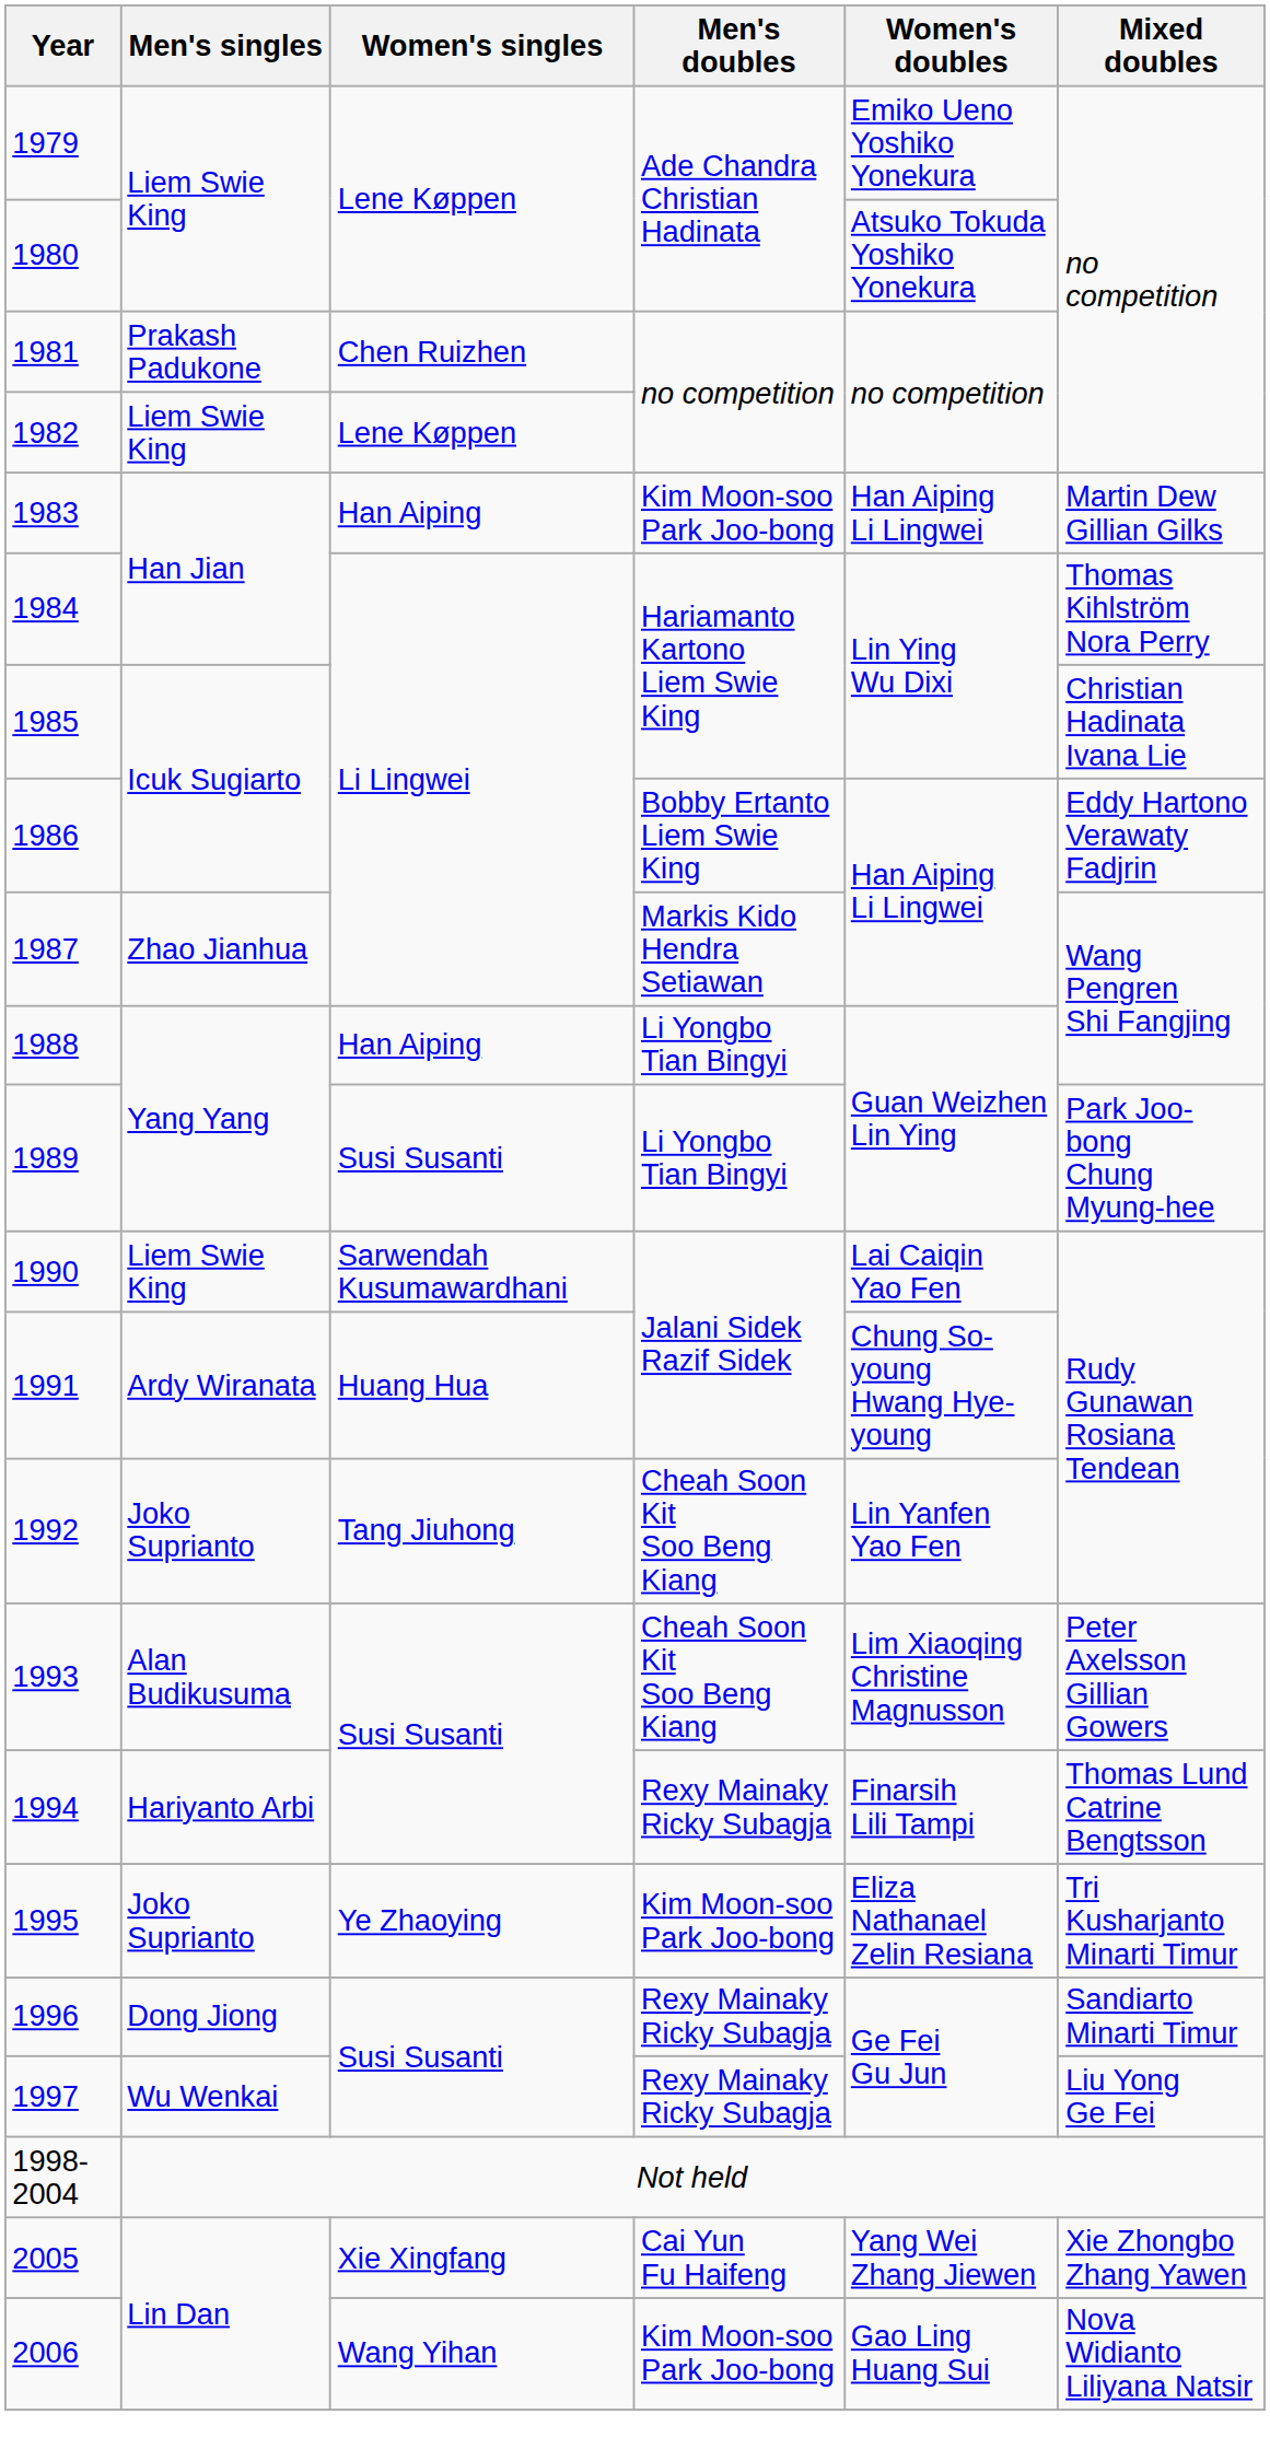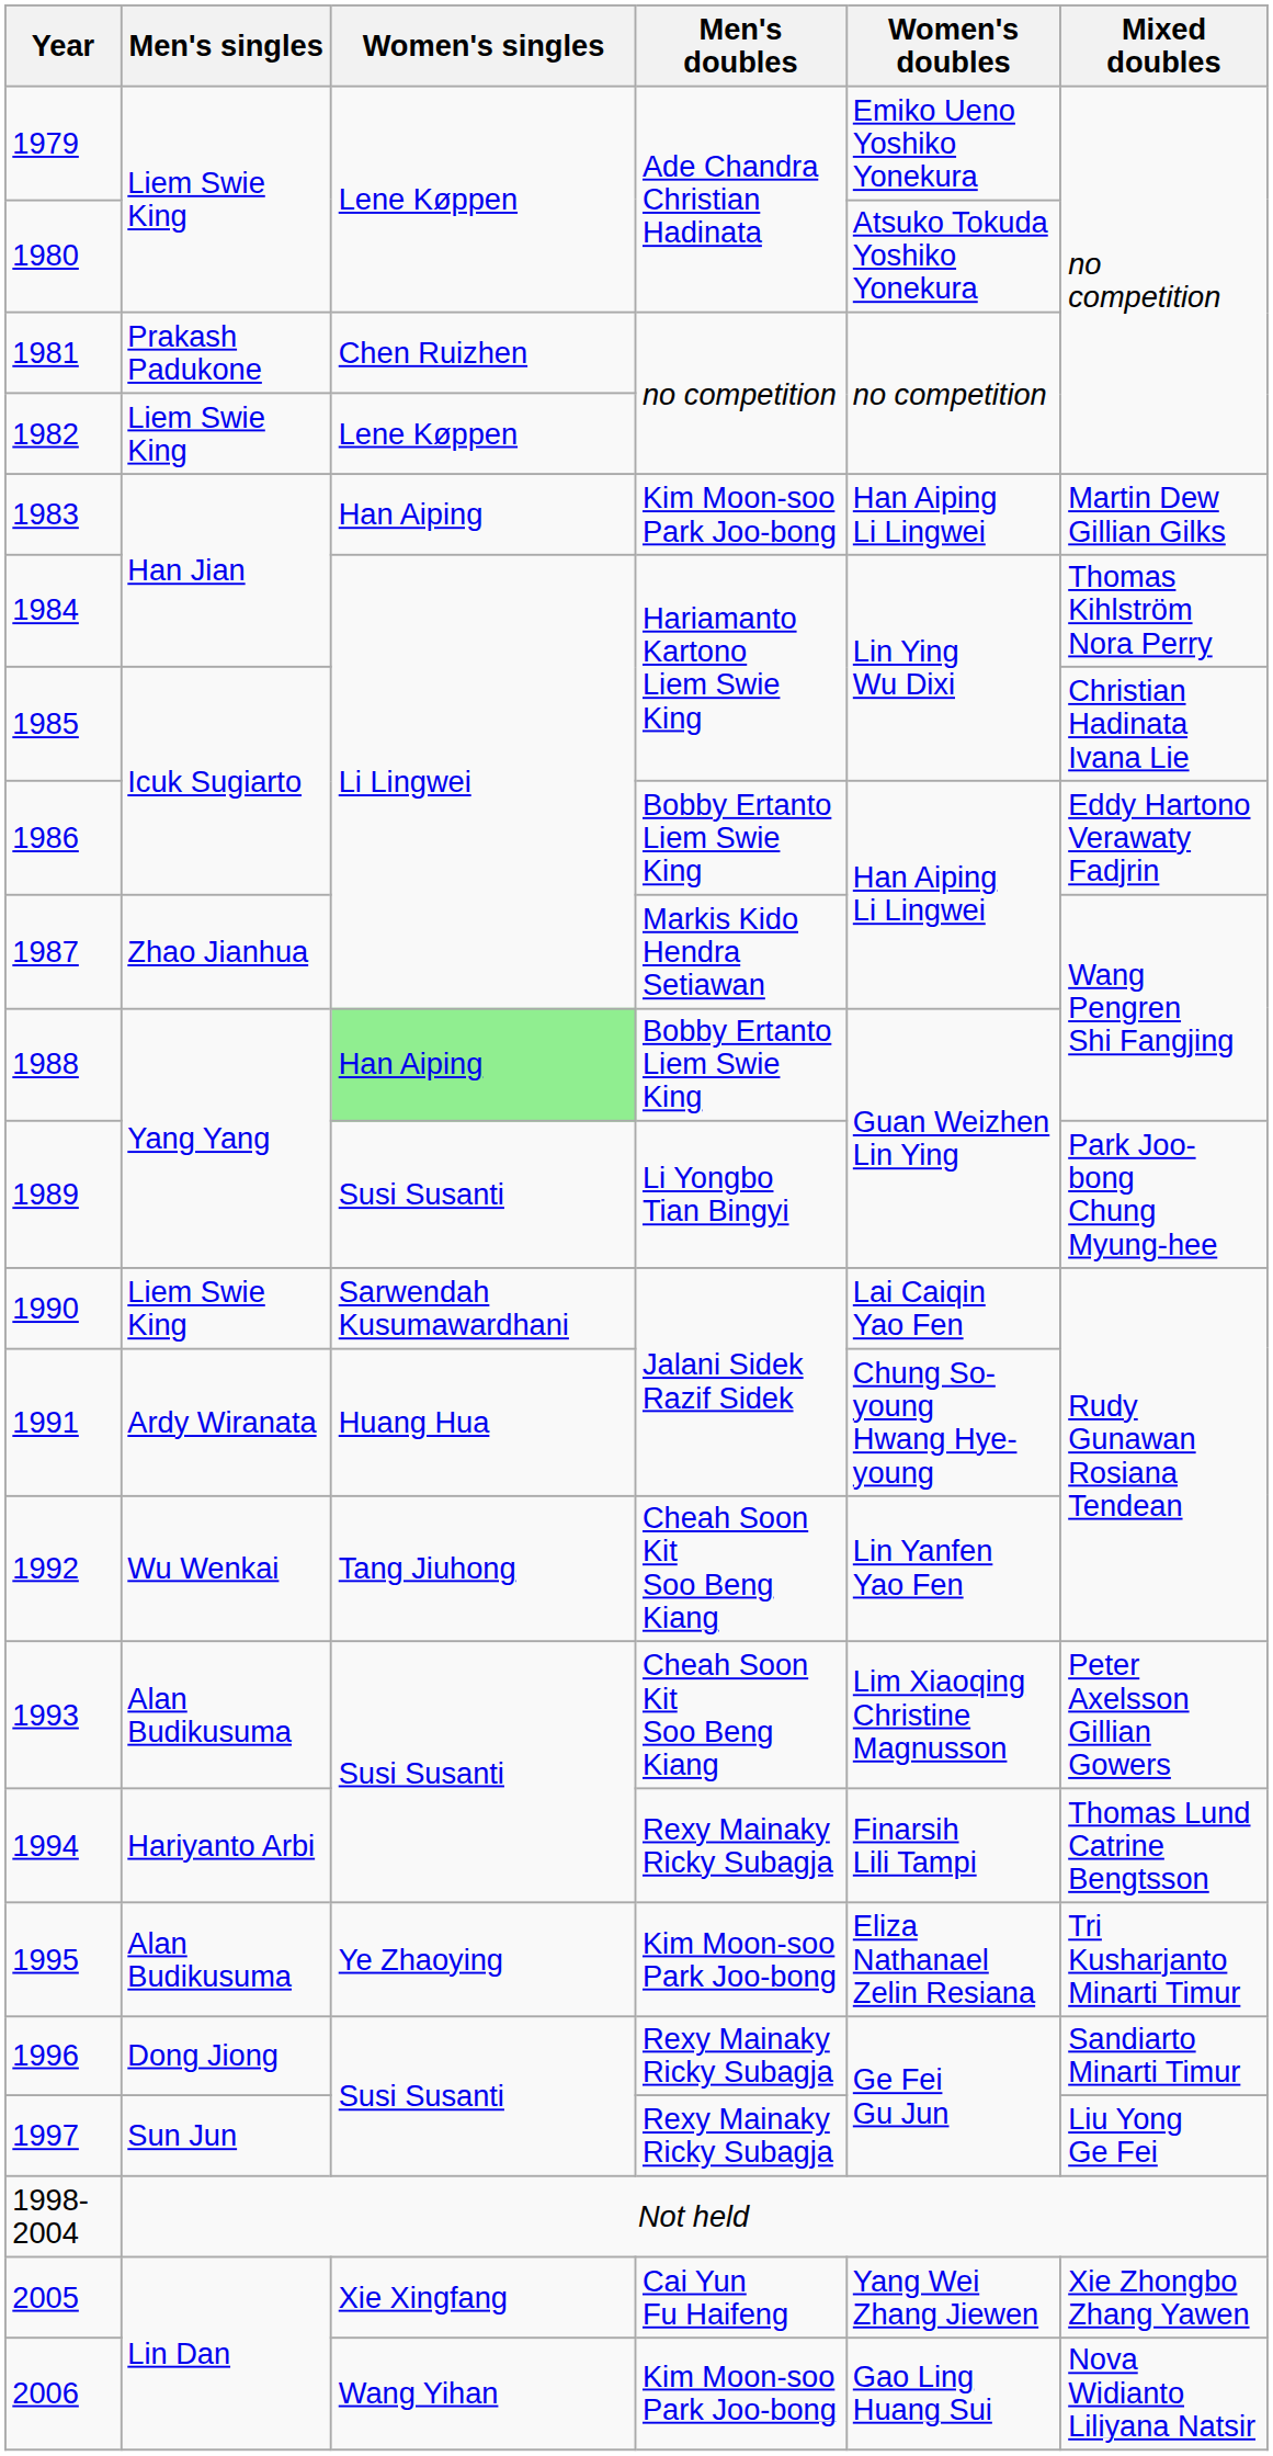 <table class=wikitable style="font-size:90%;">
 <tr>
 <th>Year</th>
 <th>Men's singles</th>
 <th>Women's singles</th>
 <th>Men's doubles</th>
 <th>Women's doubles</th>
 <th>Mixed doubles</th>
 </tr>
 <tr>
 <td><a href='#'>1979</a></td>
 <td rowspan=2> <a href='#'>Liem Swie King</a></td>
 <td rowspan=2> <a href='#'>Lene Køppen</a></td>
 <td rowspan=2> <a href='#'>Ade Chandra</a><br> <a href='#'>Christian Hadinata</a></td>
 <td> <a href='#'>Emiko Ueno</a><br> <a href='#'>Yoshiko Yonekura</a></td>
 <td rowspan=4><em>no competition</em></td>
 </tr>
 <tr>
 <td><a href='#'>1980</a></td>
 <td> <a href='#'>Atsuko Tokuda</a><br> <a href='#'>Yoshiko Yonekura</a></td>
 </tr>
 <tr>
 <td><a href='#'>1981</a></td>
 <td> <a href='#'>Prakash Padukone</a></td>
 <td> <a href='#'>Chen Ruizhen</a></td>
 <td rowspan=2><em>no competition</em></td>
 <td rowspan=2><em>no competition</em></td>
 </tr>
 <tr>
 <td><a href='#'>1982</a></td>
 <td> <a href='#'>Liem Swie King</a></td>
 <td> <a href='#'>Lene Køppen</a></td>
 </tr>
 <tr>
 <td><a href='#'>1983</a></td>
 <td rowspan=2> <a href='#'>Han Jian</a></td>
 <td> <a href='#'>Han Aiping</a></td>
 <td> <a href='#'>Kim Moon-soo</a><br> <a href='#'>Park Joo-bong</a></td>
 <td> <a href='#'>Han Aiping</a><br> <a href='#'>Li Lingwei</a></td>
 <td> <a href='#'>Martin Dew</a><br> <a href='#'>Gillian Gilks</a></td>
 </tr>
 <tr>
 <td><a href='#'>1984</a></td>
 <td rowspan=4> <a href='#'>Li Lingwei</a></td>
 <td rowspan=2> <a href='#'>Hariamanto Kartono</a><br> <a href='#'>Liem Swie King</a></td>
 <td rowspan=2> <a href='#'>Lin Ying</a><br> <a href='#'>Wu Dixi</a></td>
 <td> <a href='#'>Thomas Kihlström</a><br> <a href='#'>Nora Perry</a></td>
 </tr>
 <tr>
 <td><a href='#'>1985</a></td>
 <td rowspan=2> <a href='#'>Icuk Sugiarto</a></td>
 <td> <a href='#'>Christian Hadinata</a><br> <a href='#'>Ivana Lie</a></td>
 </tr>
 <tr>
 <td><a href='#'>1986</a></td>
 <td> <a href='#'>Bobby Ertanto</a><br> <a href='#'>Liem Swie King</a></td>
 <td rowspan=2> <a href='#'>Han Aiping</a><br> <a href='#'>Li Lingwei</a></td>
 <td> <a href='#'>Eddy Hartono</a><br> <a href='#'>Verawaty Fadjrin</a></td>
 </tr>
 <tr>
 <td><a href='#'>1987</a></td>
 <td> <a href='#'>Zhao Jianhua</a></td>
 <td> <a href='#'>Markis Kido</a><br> <a href='#'>Hendra Setiawan</a></td>
 <td rowspan=2> <a href='#'>Wang Pengren</a><br> <a href='#'>Shi Fangjing</a></td>
 </tr>
 <tr>
 <td><a href='#'>1988</a></td>
 <td rowspan=2> <a href='#'>Yang Yang</a></td>
-<td> <a href='#'>Han Aiping</a></td>
-<td> <a href='#'>Li Yongbo</a><br> <a href='#'>Tian Bingyi</a></td>
+<td style="background: lightgreen;"> <a href='#'>Han Aiping</a></td>
+<td> <a href='#'>Bobby Ertanto</a><br> <a href='#'>Liem Swie King</a></td>
 <td rowspan=2> <a href='#'>Guan Weizhen</a><br> <a href='#'>Lin Ying</a></td>
 </tr>
 <tr>
 <td><a href='#'>1989</a></td>
 <td> <a href='#'>Susi Susanti</a></td>
 <td> <a href='#'>Li Yongbo</a><br> <a href='#'>Tian Bingyi</a></td>
 <td> <a href='#'>Park Joo-bong</a><br> <a href='#'>Chung Myung-hee</a></td>
 </tr>
 <tr>
 <td><a href='#'>1990</a></td>
 <td> <a href='#'>Liem Swie King</a></td>
 <td> <a href='#'>Sarwendah Kusumawardhani</a></td>
 <td rowspan=2> <a href='#'>Jalani Sidek</a><br> <a href='#'>Razif Sidek</a></td>
 <td> <a href='#'>Lai Caiqin</a><br> <a href='#'>Yao Fen</a></td>
 <td rowspan=3> <a href='#'>Rudy Gunawan</a><br> <a href='#'>Rosiana Tendean</a></td>
 </tr>
 <tr>
 <td><a href='#'>1991</a></td>
 <td> <a href='#'>Ardy Wiranata</a></td>
 <td> <a href='#'>Huang Hua</a></td>
 <td> <a href='#'>Chung So-young</a><br> <a href='#'>Hwang Hye-young</a></td>
 </tr>
 <tr>
 <td><a href='#'>1992</a></td>
-<td> <a href='#'>Joko Suprianto</a></td>
+<td> <a href='#'>Wu Wenkai</a></td>
 <td> <a href='#'>Tang Jiuhong</a></td>
 <td> <a href='#'>Cheah Soon Kit</a><br> <a href='#'>Soo Beng Kiang</a></td>
 <td> <a href='#'>Lin Yanfen</a><br> <a href='#'>Yao Fen</a></td>
 </tr>
 <tr>
 <td><a href='#'>1993</a></td>
 <td> <a href='#'>Alan Budikusuma</a></td>
 <td rowspan=2> <a href='#'>Susi Susanti</a></td>
 <td> <a href='#'>Cheah Soon Kit</a><br> <a href='#'>Soo Beng Kiang</a></td>
 <td> <a href='#'>Lim Xiaoqing</a><br> <a href='#'>Christine Magnusson</a></td>
 <td> <a href='#'>Peter Axelsson</a><br> <a href='#'>Gillian Gowers</a></td>
 </tr>
 <tr>
 <td><a href='#'>1994</a></td>
 <td> <a href='#'>Hariyanto Arbi</a></td>
 <td> <a href='#'>Rexy Mainaky</a><br> <a href='#'>Ricky Subagja</a></td>
 <td> <a href='#'>Finarsih</a><br> <a href='#'>Lili Tampi</a></td>
 <td> <a href='#'>Thomas Lund</a><br> <a href='#'>Catrine Bengtsson</a></td>
 </tr>
 <tr>
 <td><a href='#'>1995</a></td>
-<td> <a href='#'>Joko Suprianto</a></td>
+<td> <a href='#'>Alan Budikusuma</a></td>
 <td> <a href='#'>Ye Zhaoying</a></td>
 <td> <a href='#'>Kim Moon-soo</a><br> <a href='#'>Park Joo-bong</a></td>
 <td> <a href='#'>Eliza Nathanael</a><br> <a href='#'>Zelin Resiana</a></td>
 <td> <a href='#'>Tri Kusharjanto</a><br> <a href='#'>Minarti Timur</a></td>
 </tr>
 <tr>
 <td><a href='#'>1996</a></td>
 <td> <a href='#'>Dong Jiong</a></td>
 <td rowspan=2> <a href='#'>Susi Susanti</a></td>
 <td> <a href='#'>Rexy Mainaky</a><br> <a href='#'>Ricky Subagja</a></td>
 <td rowspan=2> <a href='#'>Ge Fei</a><br> <a href='#'>Gu Jun</a></td>
 <td> <a href='#'>Sandiarto</a><br> <a href='#'>Minarti Timur</a></td>
 </tr>
 <tr>
 <td><a href='#'>1997</a></td>
-<td> <a href='#'>Wu Wenkai</a></td>
+<td> <a href='#'>Sun Jun</a></td>
 <td> <a href='#'>Rexy Mainaky</a><br> <a href='#'>Ricky Subagja</a></td>
 <td> <a href='#'>Liu Yong</a><br> <a href='#'>Ge Fei</a></td>
 </tr>
 <tr>
 <td>1998-2004</td>
 <td colspan=5 align=center><em>Not held</em></td>
 </tr>
 <tr>
 <td><a href='#'>2005</a></td>
 <td rowspan=2> <a href='#'>Lin Dan</a></td>
 <td> <a href='#'>Xie Xingfang</a></td>
 <td> <a href='#'>Cai Yun</a><br> <a href='#'>Fu Haifeng</a></td>
 <td> <a href='#'>Yang Wei</a><br> <a href='#'>Zhang Jiewen</a></td>
 <td> <a href='#'>Xie Zhongbo</a><br> <a href='#'>Zhang Yawen</a></td>
 </tr>
 <tr>
 <td><a href='#'>2006</a></td>
 <td> <a href='#'>Wang Yihan</a></td>
 <td> <a href='#'>Kim Moon-soo</a><br> <a href='#'>Park Joo-bong</a></td>
 <td> <a href='#'>Gao Ling</a><br> <a href='#'>Huang Sui</a></td>
 <td> <a href='#'>Nova Widianto</a><br> <a href='#'>Liliyana Natsir</a></td>
 </tr>
 </table>
